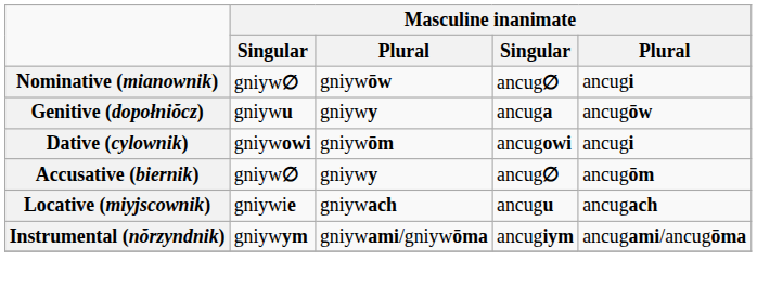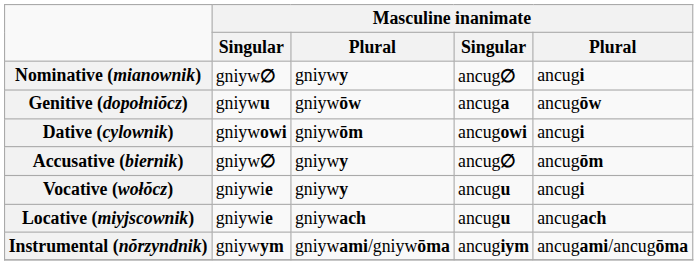 <table class="wikitable">
 <tr>
 <td rowspan="2"></td>
 <th colspan="4">Masculine inanimate</th>
 </tr>
 <tr>
 <th>Singular</th>
 <th>Plural</th>
 <th>Singular</th>
 <th>Plural</th>
 </tr>
 <tr>
 <th>Nominative (<em>mianownik</em>)</th>
 <td>gniyw<strong>∅</strong></td>
-<td>gniyw<strong>ōw</strong></td>
+<td>gniyw<strong>y</strong></td>
 <td>ancug<strong>∅</strong></td>
 <td>ancug<strong>i</strong></td>
 </tr>
 <tr>
 <th>Genitive (<em>dopołniŏcz</em>)</th>
 <td>gniyw<strong>u</strong></td>
-<td>gniyw<strong>y</strong></td>
+<td>gniyw<strong>ōw</strong></td>
 <td>ancug<strong>a</strong></td>
 <td>ancug<strong>ōw</strong></td>
 </tr>
 <tr>
 <th>Dative (<em>cylownik</em>)</th>
 <td>gniyw<strong>owi</strong></td>
 <td>gniyw<strong>ōm</strong></td>
 <td>ancug<strong>owi</strong></td>
 <td>ancug<strong>i</strong></td>
 </tr>
 <tr>
 <th>Accusative (<em>biernik</em>)</th>
 <td>gniyw<strong>∅</strong></td>
 <td>gniyw<strong>y</strong></td>
 <td>ancug<strong>∅</strong></td>
 <td>ancug<strong>ōm</strong></td>
 </tr>
 <tr>
+<th>Vocative (<em>wołŏcz</em>)</th>
+<td>gniywi<strong>e</strong></td>
+<td>gniyw<strong>y</strong></td>
+<td>ancug<strong>u</strong></td>
+<td>ancug<strong>i</strong></td>
+</tr>
+<tr>
 <th>Locative (<em>miyjscownik</em>)</th>
 <td>gniywi<strong>e</strong></td>
 <td>gniyw<strong>ach</strong></td>
 <td>ancug<strong>u</strong></td>
 <td>ancug<strong>ach</strong></td>
 </tr>
 <tr>
 <th>Instrumental (<em>nŏrzyndnik</em>)</th>
 <td>gniyw<strong>ym</strong></td>
 <td>gniyw<strong>ami</strong>/gniyw<strong>ōma</strong></td>
 <td>ancug<strong>iym</strong></td>
 <td>ancug<strong>ami</strong>/ancug<strong>ōma</strong></td>
 </tr>
 <tr>
 </tr>
 </table>
